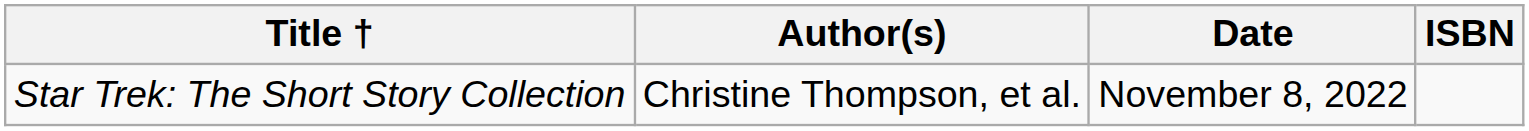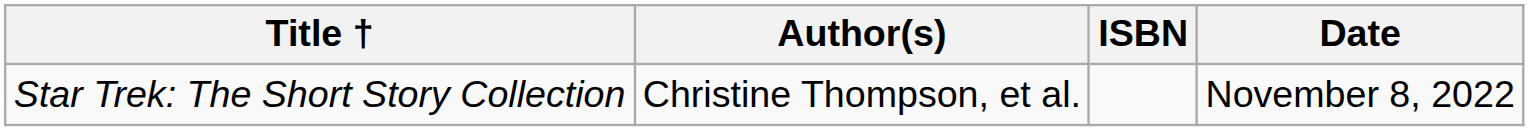 <table class="wikitable">
 <tr>
 <th>Title †</th>
 <th>Author(s)</th>
+<th>ISBN</th>
 <th>Date</th>
-<th>ISBN</th>
 </tr>
 <tr>
 <td><em>Star Trek: The Short Story Collection</em></td>
 <td>Christine Thompson, et al.</td>
+<td></td>
 <td>November 8, 2022</td>
-<td></td>
 </tr>
 </table>
